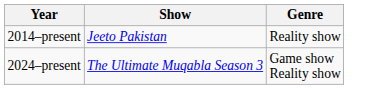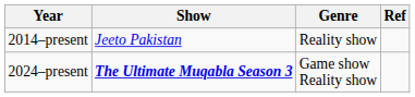 <table class="wikitable" !Year>
 <tr>
 <th>Year</th>
 <th>Show</th>
 <th>Genre</th>
+<th>Ref</th>
 </tr>
 <tr>
 <td>2014–present</td>
 <td><em><a href='#'>Jeeto Pakistan</a></em></td>
 <td>Reality show</td>
+<td></td>
 </tr>
 <tr>
 <td>2024–present</td>
-<td><em><a href='#'> The Ultimate Muqabla Season 3</a></em></td>
+<td><strong><em><a href='#'> The Ultimate Muqabla Season 3</a></em></strong></td>
 <td>Game show<br>Reality show</td>
+<td></td>
 </tr>
 </table>
